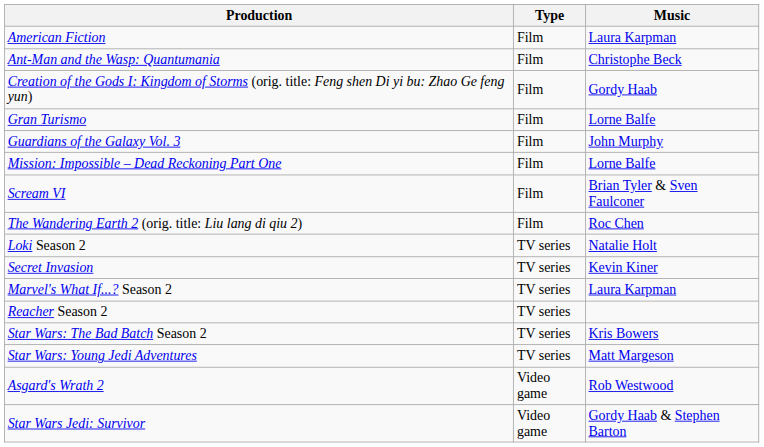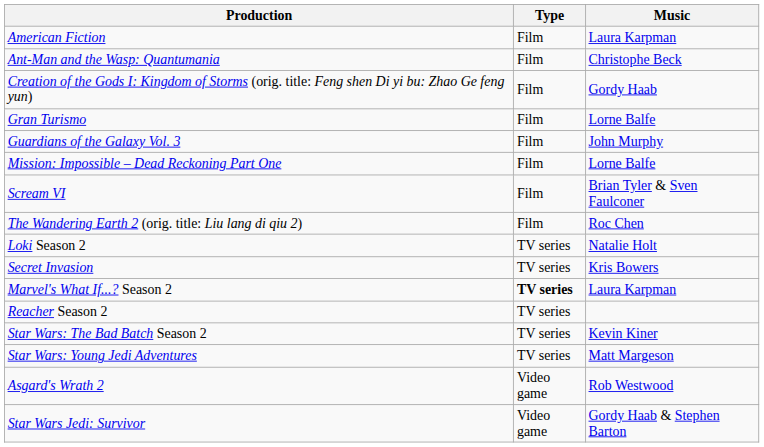 <table class="wikitable sortable">
 <tr>
 <th>Production</th>
 <th>Type</th>
 <th>Music</th>
 </tr>
 <tr>
 <td><em><a href='#'>American Fiction</a></em></td>
 <td>Film</td>
 <td><a href='#'>Laura Karpman</a></td>
 </tr>
 <tr>
 <td><em><a href='#'>Ant-Man and the Wasp: Quantumania</a></em></td>
 <td>Film</td>
 <td><a href='#'>Christophe Beck</a></td>
 </tr>
 <tr>
 <td><em><a href='#'>Creation of the Gods I: Kingdom of Storms</a></em> (orig. title: <em>Feng shen Di yi bu: Zhao Ge feng yun</em>)</td>
 <td>Film</td>
 <td><a href='#'>Gordy Haab</a></td>
 </tr>
 <tr>
 <td><em><a href='#'>Gran Turismo</a></em></td>
 <td>Film</td>
 <td><a href='#'>Lorne Balfe</a></td>
 </tr>
 <tr>
 <td><em><a href='#'>Guardians of the Galaxy Vol. 3</a></em></td>
 <td>Film</td>
 <td><a href='#'>John Murphy</a></td>
 </tr>
 <tr>
 <td><em><a href='#'>Mission: Impossible – Dead Reckoning Part One</a></em></td>
 <td>Film</td>
 <td><a href='#'>Lorne Balfe</a></td>
 </tr>
 <tr>
 <td><em><a href='#'>Scream VI</a></em></td>
 <td>Film</td>
 <td><a href='#'>Brian Tyler</a> & <a href='#'>Sven Faulconer</a></td>
 </tr>
 <tr>
 <td><em><a href='#'>The Wandering Earth 2</a></em> (orig. title: <em>Liu lang di qiu 2</em>)</td>
 <td>Film</td>
 <td><a href='#'>Roc Chen</a></td>
 </tr>
 <tr>
 <td><em><a href='#'>Loki</a></em> Season 2</td>
 <td>TV series</td>
 <td><a href='#'>Natalie Holt</a></td>
 </tr>
 <tr>
 <td><em><a href='#'>Secret Invasion</a></em></td>
 <td>TV series</td>
-<td><a href='#'>Kevin Kiner</a></td>
+<td><a href='#'>Kris Bowers</a></td>
 </tr>
 <tr>
 <td><em><a href='#'>Marvel's What If...?</a></em> Season 2</td>
-<td>TV series</td>
+<td><strong>TV series</strong></td>
 <td><a href='#'>Laura Karpman</a></td>
 </tr>
 <tr>
 <td><em><a href='#'>Reacher</a></em> Season 2</td>
 <td>TV series</td>
 <td></td>
 </tr>
 <tr>
 <td><em><a href='#'>Star Wars: The Bad Batch</a></em> Season 2</td>
 <td>TV series</td>
-<td><a href='#'>Kris Bowers</a></td>
+<td><a href='#'>Kevin Kiner</a></td>
 </tr>
 <tr>
 <td><em><a href='#'>Star Wars: Young Jedi Adventures</a></em></td>
 <td>TV series</td>
 <td><a href='#'>Matt Margeson</a></td>
 </tr>
 <tr>
 <td><em><a href='#'>Asgard's Wrath 2</a></em></td>
 <td>Video game</td>
 <td><a href='#'>Rob Westwood</a></td>
 </tr>
 <tr>
 <td><em><a href='#'>Star Wars Jedi: Survivor</a></em></td>
 <td>Video game</td>
 <td><a href='#'>Gordy Haab</a> & <a href='#'>Stephen Barton</a></td>
 </tr>
 </table>
